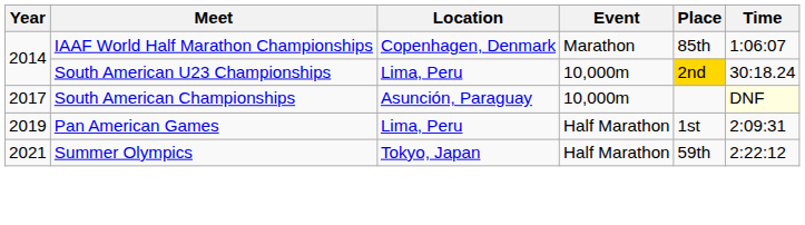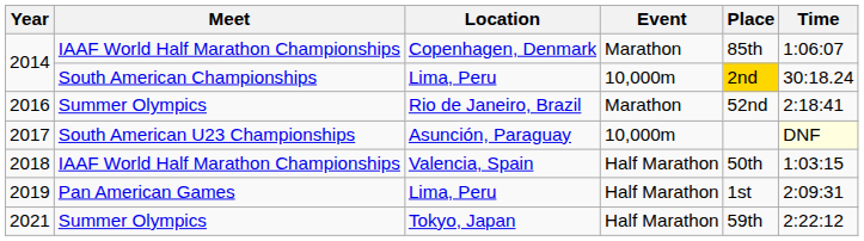 <table class="wikitable">
 <tr>
 <th>Year</th>
 <th>Meet</th>
 <th>Location</th>
 <th>Event</th>
 <th>Place</th>
 <th>Time</th>
 </tr>
 <tr>
 <td rowspan="2">2014</td>
 <td><a href='#'>IAAF World Half Marathon Championships</a></td>
 <td><a href='#'>Copenhagen, Denmark</a></td>
 <td>Marathon</td>
 <td>85th</td>
 <td>1:06:07</td>
 </tr>
 <tr>
-<td><a href='#'>South American U23 Championships</a></td>
+<td><a href='#'>South American Championships</a></td>
 <td><a href='#'>Lima, Peru</a></td>
 <td>10,000m</td>
 <td bgcolor="gold">2nd</td>
 <td>30:18.24</td>
 </tr>
 <tr>
+<td>2016</td>
+<td><a href='#'>Summer Olympics</a></td>
+<td><a href='#'>Rio de Janeiro, Brazil</a></td>
+<td>Marathon</td>
+<td>52nd</td>
+<td>2:18:41</td>
+</tr>
+<tr>
 <td>2017</td>
-<td><a href='#'>South American Championships</a></td>
+<td><a href='#'>South American U23 Championships</a></td>
 <td><a href='#'>Asunción, Paraguay</a></td>
 <td>10,000m</td>
 <td></td>
 <td style="background: lightyellow;">DNF</td>
+</tr>
+<tr>
+<td>2018</td>
+<td><a href='#'>IAAF World Half Marathon Championships</a></td>
+<td><a href='#'>Valencia, Spain</a></td>
+<td>Half Marathon</td>
+<td>50th</td>
+<td>1:03:15</td>
 </tr>
 <tr>
 <td>2019</td>
 <td><a href='#'>Pan American Games</a></td>
 <td><a href='#'>Lima, Peru</a></td>
 <td>Half Marathon</td>
 <td>1st</td>
 <td>2:09:31</td>
 </tr>
 <tr>
 <td>2021</td>
 <td><a href='#'>Summer Olympics</a></td>
 <td><a href='#'>Tokyo, Japan</a></td>
 <td>Half Marathon</td>
 <td>59th</td>
 <td>2:22:12</td>
 </tr>
 </table>
